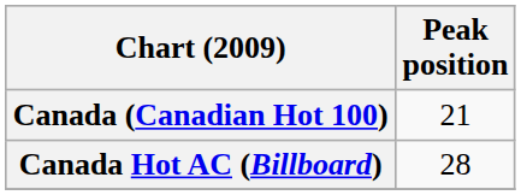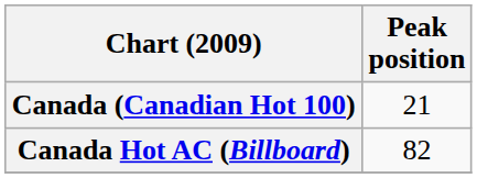 <table class="wikitable sortable plainrowheaders" style="text-align:center;">
 <tr>
 <th scope="col">Chart (2009)</th>
 <th scope="col">Peak<br>position</th>
 </tr>
 <tr>
 <th scope="row">Canada (<a href='#'>Canadian Hot 100</a>)</th>
 <td>21</td>
 </tr>
 <tr>
 <th scope="row">Canada <a href='#'>Hot AC</a> (<em><a href='#'>Billboard</a></em>)</th>
-<td>28</td>
+<td>82</td>
 </tr>
 <tr>
 </tr>
 </table>
